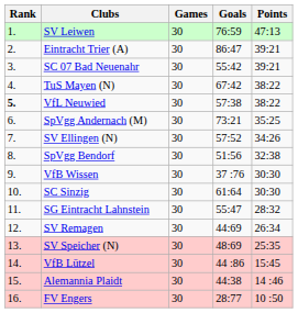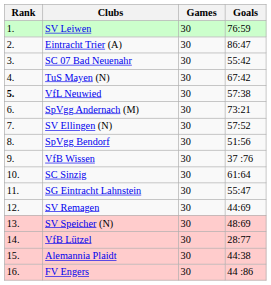 <table class="wikitable" style="width:410px;">
 <tr>
 <th>Rank</th>
 <th>Clubs</th>
 <th>Games</th>
 <th>Goals</th>
-<th>Points</th>
 </tr>
 <tr bgcolor="ccffcc">
 <td>1.</td>
 <td><a href='#'>SV Leiwen</a></td>
 <td>30</td>
 <td>76:59</td>
-<td>47:13</td>
 </tr>
 <tr>
 <td>2.</td>
 <td><a href='#'>Eintracht Trier</a> (A)</td>
 <td>30</td>
 <td>86:47</td>
-<td>39:21</td>
 </tr>
 <tr>
 <td>3.</td>
 <td><a href='#'>SC 07 Bad Neuenahr</a></td>
 <td>30</td>
 <td>55:42</td>
-<td>39:21</td>
 </tr>
 <tr>
 <td>4.</td>
 <td><a href='#'>TuS Mayen</a> (N)</td>
 <td>30</td>
 <td>67:42</td>
-<td>38:22</td>
 </tr>
 <tr>
 <td><strong>5.</strong></td>
 <td><a href='#'>VfL Neuwied</a></td>
 <td>30</td>
 <td>57:38</td>
-<td>38:22</td>
 </tr>
 <tr>
 <td>6.</td>
 <td><a href='#'>SpVgg Andernach</a> (M)</td>
 <td>30</td>
 <td>73:21</td>
-<td>35:25</td>
 </tr>
 <tr>
 <td>7.</td>
 <td><a href='#'>SV Ellingen</a> (N)</td>
 <td>30</td>
 <td>57:52</td>
-<td>34:26</td>
 </tr>
 <tr>
 <td>8.</td>
 <td><a href='#'>SpVgg Bendorf</a></td>
 <td>30</td>
 <td>51:56</td>
-<td>32:38</td>
 </tr>
 <tr>
 <td>9.</td>
 <td><a href='#'>VfB Wissen</a></td>
 <td>30</td>
 <td>37 :76</td>
-<td>30:30</td>
 </tr>
 <tr>
 <td>10.</td>
 <td><a href='#'>SC Sinzig</a></td>
 <td>30</td>
 <td>61:64</td>
-<td>30:30</td>
 </tr>
 <tr>
 <td>11.</td>
 <td><a href='#'>SG Eintracht Lahnstein</a></td>
 <td>30</td>
 <td>55:47</td>
-<td>28:32</td>
 </tr>
 <tr>
 <td>12.</td>
 <td><a href='#'>SV Remagen</a></td>
 <td>30</td>
 <td>44:69</td>
-<td>26:34</td>
 </tr>
 <tr bgcolor="#ffcccc">
 <td>13.</td>
 <td><a href='#'>SV Speicher</a> (N)</td>
 <td>30</td>
 <td>48:69</td>
-<td>25:35</td>
 </tr>
 <tr bgcolor="#ffcccc">
 <td>14.</td>
 <td><a href='#'>VfB Lützel</a></td>
 <td>30</td>
-<td>44 :86</td>
-<td>15:45</td>
+<td>28:77</td>
 </tr>
 <tr bgcolor="#ffcccc">
 <td>15.</td>
 <td><a href='#'>Alemannia Plaidt</a></td>
 <td>30</td>
 <td>44:38</td>
-<td>14 :46</td>
 </tr>
 <tr bgcolor="#ffcccc">
 <td>16.</td>
 <td><a href='#'>FV Engers</a></td>
 <td>30</td>
-<td>28:77</td>
-<td>10 :50</td>
+<td>44 :86</td>
 </tr>
 </table>
